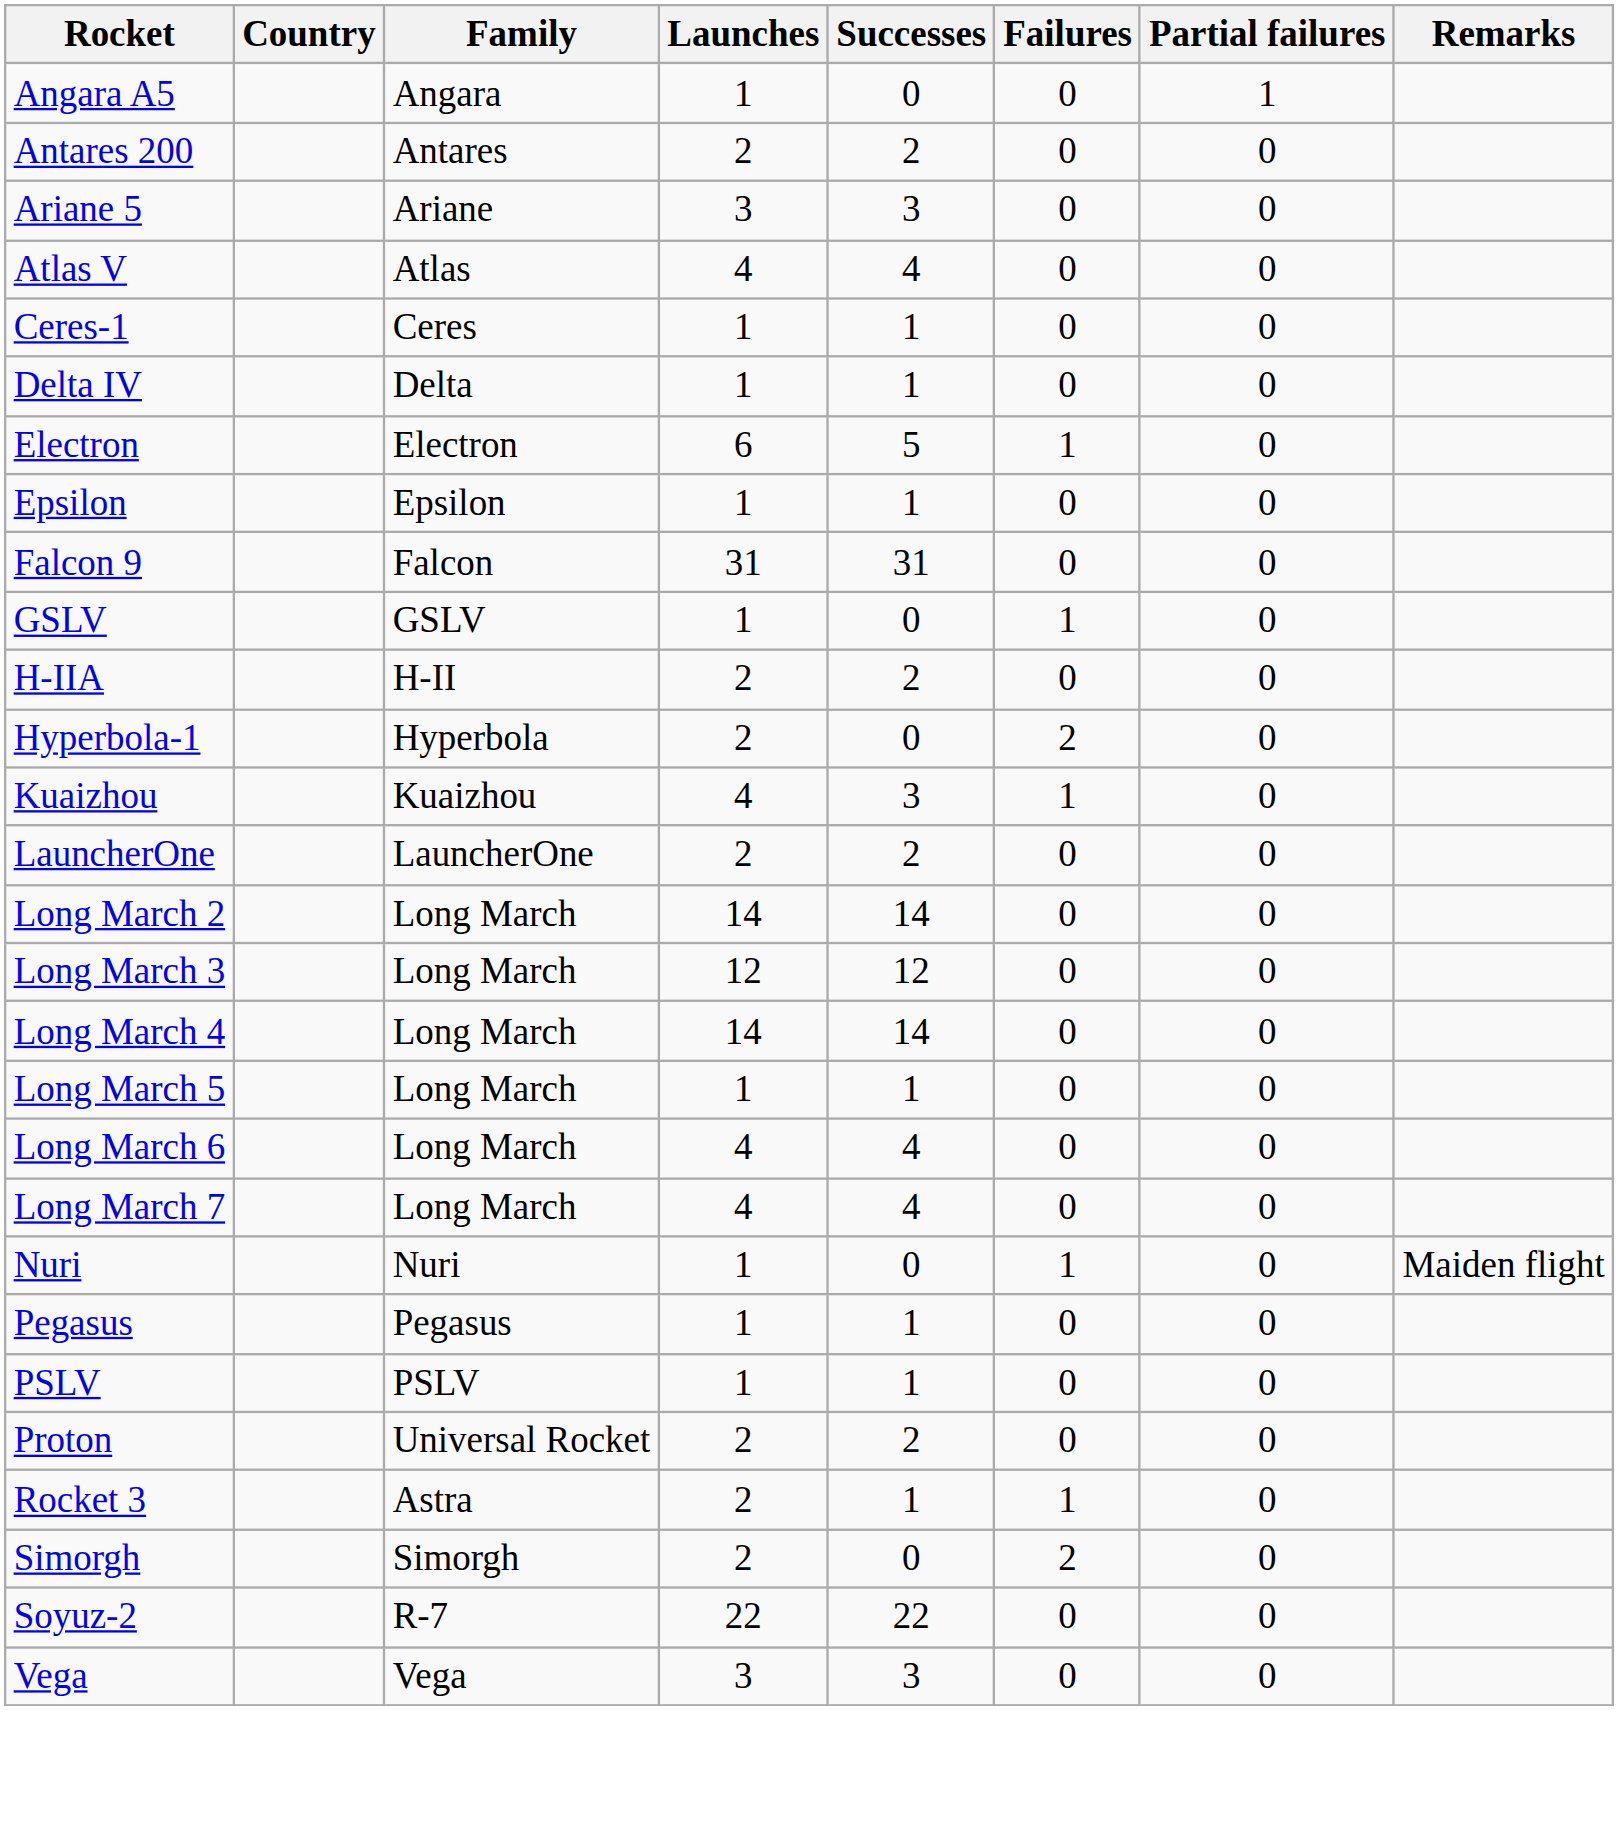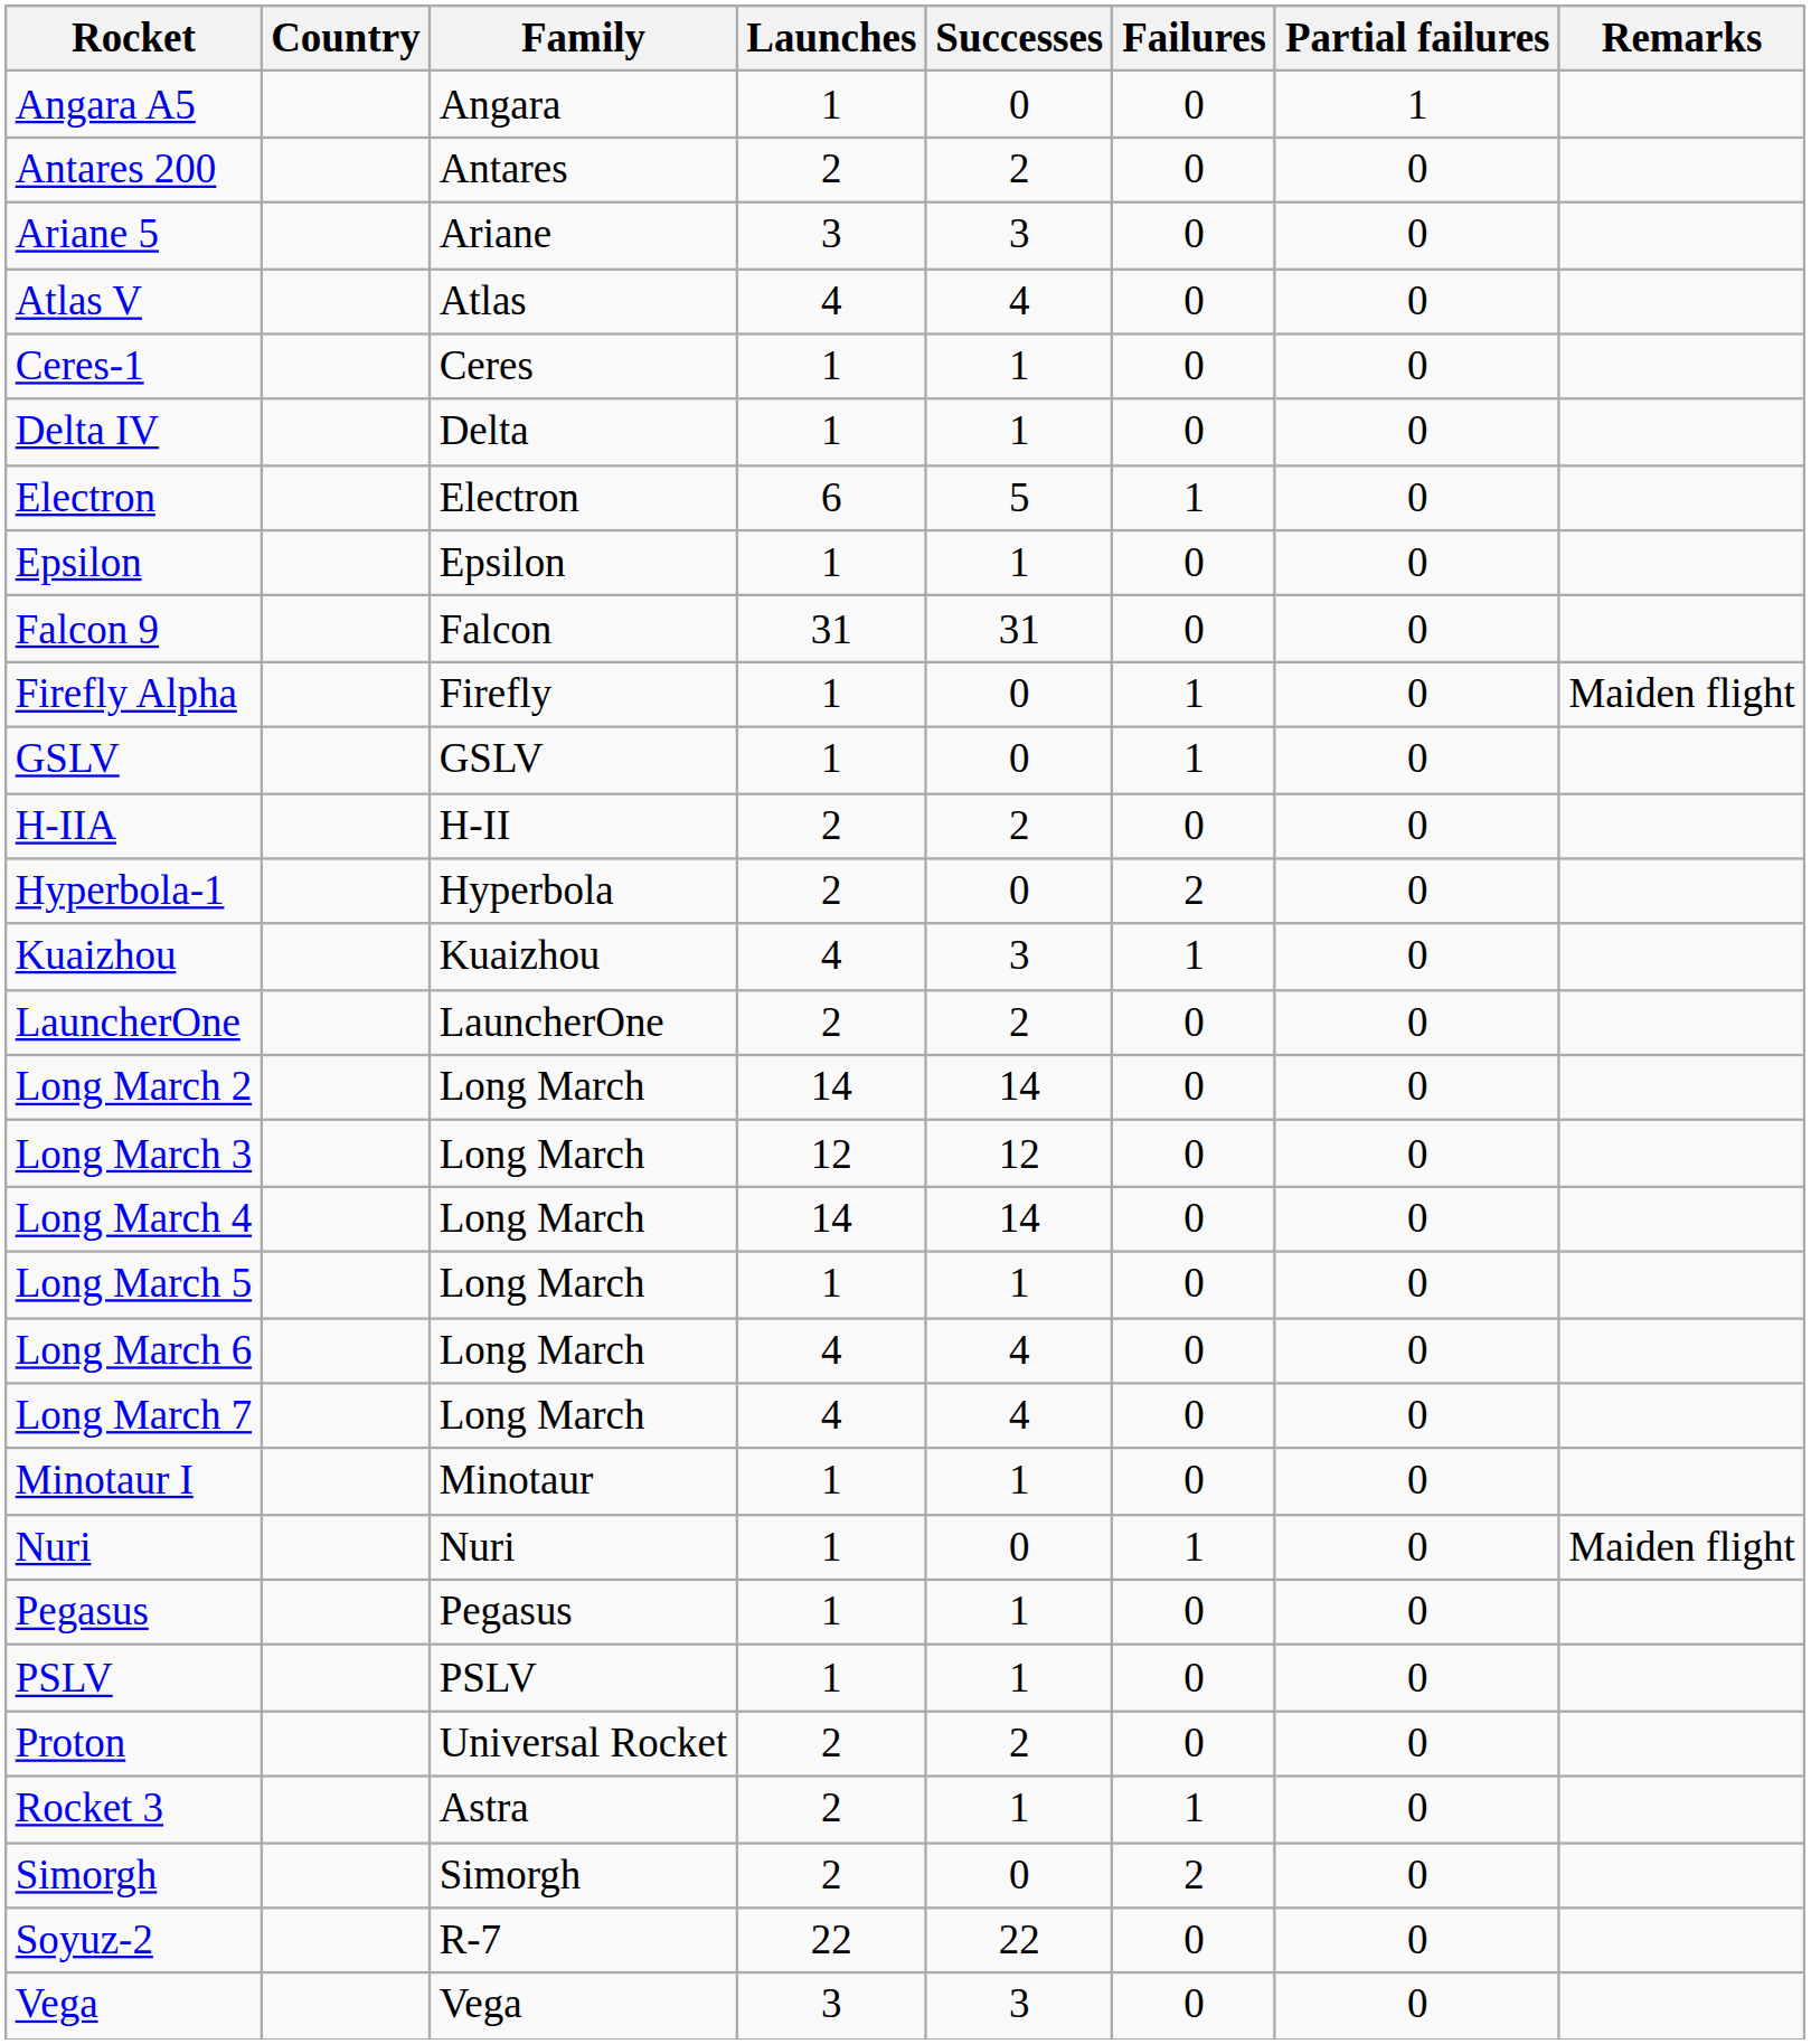 <table class="wikitable sortable collapsible collapsed" style=text-align:center>
 <tr>
 <th>Rocket</th>
 <th>Country</th>
 <th>Family</th>
 <th>Launches</th>
 <th>Successes</th>
 <th>Failures</th>
 <th>Partial failures</th>
 <th>Remarks</th>
 </tr>
 <tr>
 <td align=left><a href='#'>Angara A5</a></td>
 <td align=left></td>
 <td align=left>Angara</td>
 <td>1</td>
 <td>0</td>
 <td>0</td>
 <td>1</td>
 <td></td>
 </tr>
 <tr>
 <td align=left><a href='#'>Antares 200</a></td>
 <td align=left></td>
 <td align=left>Antares</td>
 <td>2</td>
 <td>2</td>
 <td>0</td>
 <td>0</td>
 <td></td>
 </tr>
 <tr>
 <td align=left><a href='#'>Ariane 5</a></td>
 <td align=left></td>
 <td align=left>Ariane</td>
 <td>3</td>
 <td>3</td>
 <td>0</td>
 <td>0</td>
 <td></td>
 </tr>
 <tr>
 <td align=left><a href='#'>Atlas V</a></td>
 <td align=left></td>
 <td align=left>Atlas</td>
 <td>4</td>
 <td>4</td>
 <td>0</td>
 <td>0</td>
 <td></td>
 </tr>
 <tr>
 <td align=left><a href='#'>Ceres-1</a></td>
 <td align=left></td>
 <td align=left>Ceres</td>
 <td>1</td>
 <td>1</td>
 <td>0</td>
 <td>0</td>
 <td></td>
 </tr>
 <tr>
 <td align=left><a href='#'>Delta IV</a></td>
 <td align=left></td>
 <td align=left>Delta</td>
 <td>1</td>
 <td>1</td>
 <td>0</td>
 <td>0</td>
 <td></td>
 </tr>
 <tr>
 <td align=left><a href='#'>Electron</a></td>
 <td align=left></td>
 <td align=left>Electron</td>
 <td>6</td>
 <td>5</td>
 <td>1</td>
 <td>0</td>
 <td></td>
 </tr>
 <tr>
 <td align=left><a href='#'>Epsilon</a></td>
 <td align=left></td>
 <td align=left>Epsilon</td>
 <td>1</td>
 <td>1</td>
 <td>0</td>
 <td>0</td>
 <td></td>
 </tr>
 <tr>
 <td align=left><a href='#'>Falcon 9</a></td>
 <td align=left></td>
 <td align=left>Falcon</td>
 <td>31</td>
 <td>31</td>
 <td>0</td>
 <td>0</td>
 <td></td>
+</tr>
+<tr>
+<td align=left><a href='#'>Firefly Alpha</a></td>
+<td align=left></td>
+<td align=left>Firefly</td>
+<td>1</td>
+<td>0</td>
+<td>1</td>
+<td>0</td>
+<td align=left>Maiden flight</td>
 </tr>
 <tr>
 <td align=left><a href='#'>GSLV</a></td>
 <td align=left></td>
 <td align=left>GSLV</td>
 <td>1</td>
 <td>0</td>
 <td>1</td>
 <td>0</td>
 <td></td>
 </tr>
 <tr>
 <td align=left><a href='#'>H-IIA</a></td>
 <td align=left></td>
 <td align=left>H-II</td>
 <td>2</td>
 <td>2</td>
 <td>0</td>
 <td>0</td>
 <td></td>
 </tr>
 <tr>
 <td align=left><a href='#'>Hyperbola-1</a></td>
 <td align=left></td>
 <td align=left>Hyperbola</td>
 <td>2</td>
 <td>0</td>
 <td>2</td>
 <td>0</td>
 <td></td>
 </tr>
 <tr>
 <td align=left><a href='#'>Kuaizhou</a></td>
 <td align=left></td>
 <td align=left>Kuaizhou</td>
 <td>4</td>
 <td>3</td>
 <td>1</td>
 <td>0</td>
 <td></td>
 </tr>
 <tr>
 <td align=left><a href='#'>LauncherOne</a></td>
 <td align=left></td>
 <td align=left>LauncherOne</td>
 <td>2</td>
 <td>2</td>
 <td>0</td>
 <td>0</td>
 <td></td>
 </tr>
 <tr>
 <td align=left><a href='#'>Long March 2</a></td>
 <td align=left></td>
 <td align=left>Long March</td>
 <td>14</td>
 <td>14</td>
 <td>0</td>
 <td>0</td>
 <td></td>
 </tr>
 <tr>
 <td align=left><a href='#'>Long March 3</a></td>
 <td align=left></td>
 <td align=left>Long March</td>
 <td>12</td>
 <td>12</td>
 <td>0</td>
 <td>0</td>
 <td></td>
 </tr>
 <tr>
 <td align=left><a href='#'>Long March 4</a></td>
 <td align=left></td>
 <td align=left>Long March</td>
 <td>14</td>
 <td>14</td>
 <td>0</td>
 <td>0</td>
 <td></td>
 </tr>
 <tr>
 <td align=left><a href='#'>Long March 5</a></td>
 <td align=left></td>
 <td align=left>Long March</td>
 <td>1</td>
 <td>1</td>
 <td>0</td>
 <td>0</td>
 <td></td>
 </tr>
 <tr>
 <td align=left><a href='#'>Long March 6</a></td>
 <td align=left></td>
 <td align=left>Long March</td>
 <td>4</td>
 <td>4</td>
 <td>0</td>
 <td>0</td>
 <td></td>
 </tr>
 <tr>
 <td align=left><a href='#'>Long March 7</a></td>
 <td align=left></td>
 <td align=left>Long March</td>
 <td>4</td>
 <td>4</td>
 <td>0</td>
 <td>0</td>
 <td></td>
 </tr>
 <tr>
+<td align=left><a href='#'>Minotaur I</a></td>
+<td align=left></td>
+<td align=left>Minotaur</td>
+<td>1</td>
+<td>1</td>
+<td>0</td>
+<td>0</td>
+<td></td>
+</tr>
+<tr>
 <td align=left><a href='#'>Nuri</a></td>
 <td align=left></td>
 <td align=left>Nuri</td>
 <td>1</td>
 <td>0</td>
 <td>1</td>
 <td>0</td>
 <td align=left>Maiden flight</td>
 </tr>
 <tr>
 <td align=left><a href='#'>Pegasus</a></td>
 <td align=left></td>
 <td align=left>Pegasus</td>
 <td>1</td>
 <td>1</td>
 <td>0</td>
 <td>0</td>
 <td></td>
 </tr>
 <tr>
 <td align=left><a href='#'>PSLV</a></td>
 <td align=left></td>
 <td align=left>PSLV</td>
 <td>1</td>
 <td>1</td>
 <td>0</td>
 <td>0</td>
 <td></td>
 </tr>
 <tr>
 <td align=left><a href='#'>Proton</a></td>
 <td align=left></td>
 <td align=left>Universal Rocket</td>
 <td>2</td>
 <td>2</td>
 <td>0</td>
 <td>0</td>
 <td></td>
 </tr>
 <tr>
 <td align=left><a href='#'>Rocket 3</a></td>
 <td align=left></td>
 <td align=left>Astra</td>
 <td>2</td>
 <td>1</td>
 <td>1</td>
 <td>0</td>
 <td></td>
 </tr>
 <tr>
 <td align=left><a href='#'>Simorgh</a></td>
 <td align=left></td>
 <td align=left>Simorgh</td>
 <td>2</td>
 <td>0</td>
 <td>2</td>
 <td>0</td>
 <td></td>
 </tr>
 <tr>
 <td align=left><a href='#'>Soyuz-2</a></td>
 <td align=left></td>
 <td align=left>R-7</td>
 <td>22</td>
 <td>22</td>
 <td>0</td>
 <td>0</td>
 <td></td>
 </tr>
 <tr>
 <td align=left><a href='#'>Vega</a></td>
 <td align=left></td>
 <td align=left>Vega</td>
 <td>3</td>
 <td>3</td>
 <td>0</td>
 <td>0</td>
 <td></td>
 </tr>
 </table>
